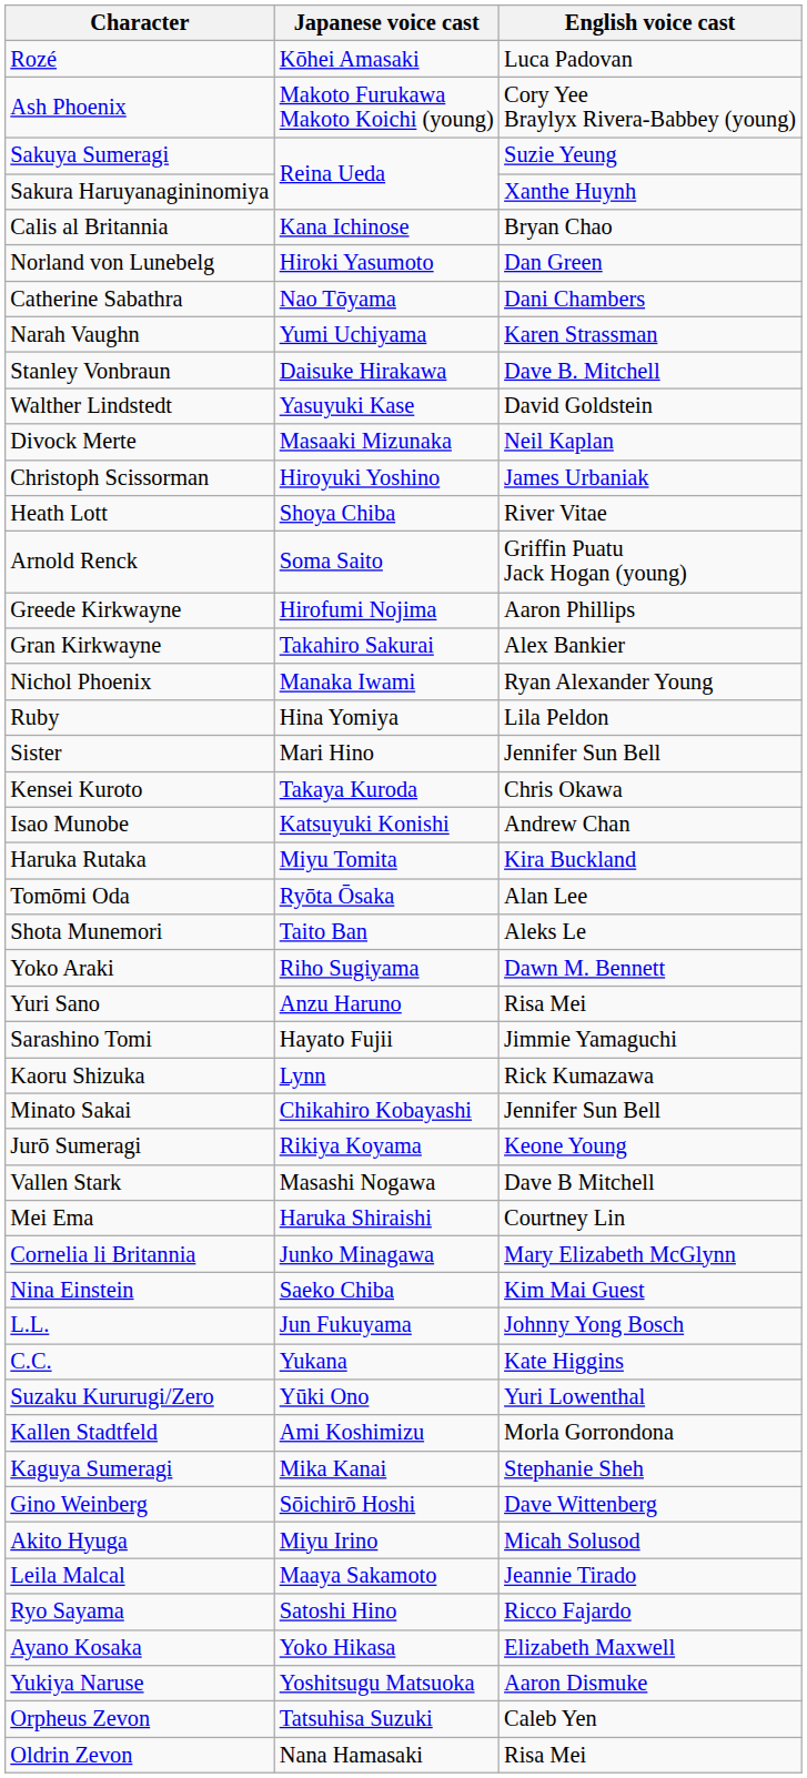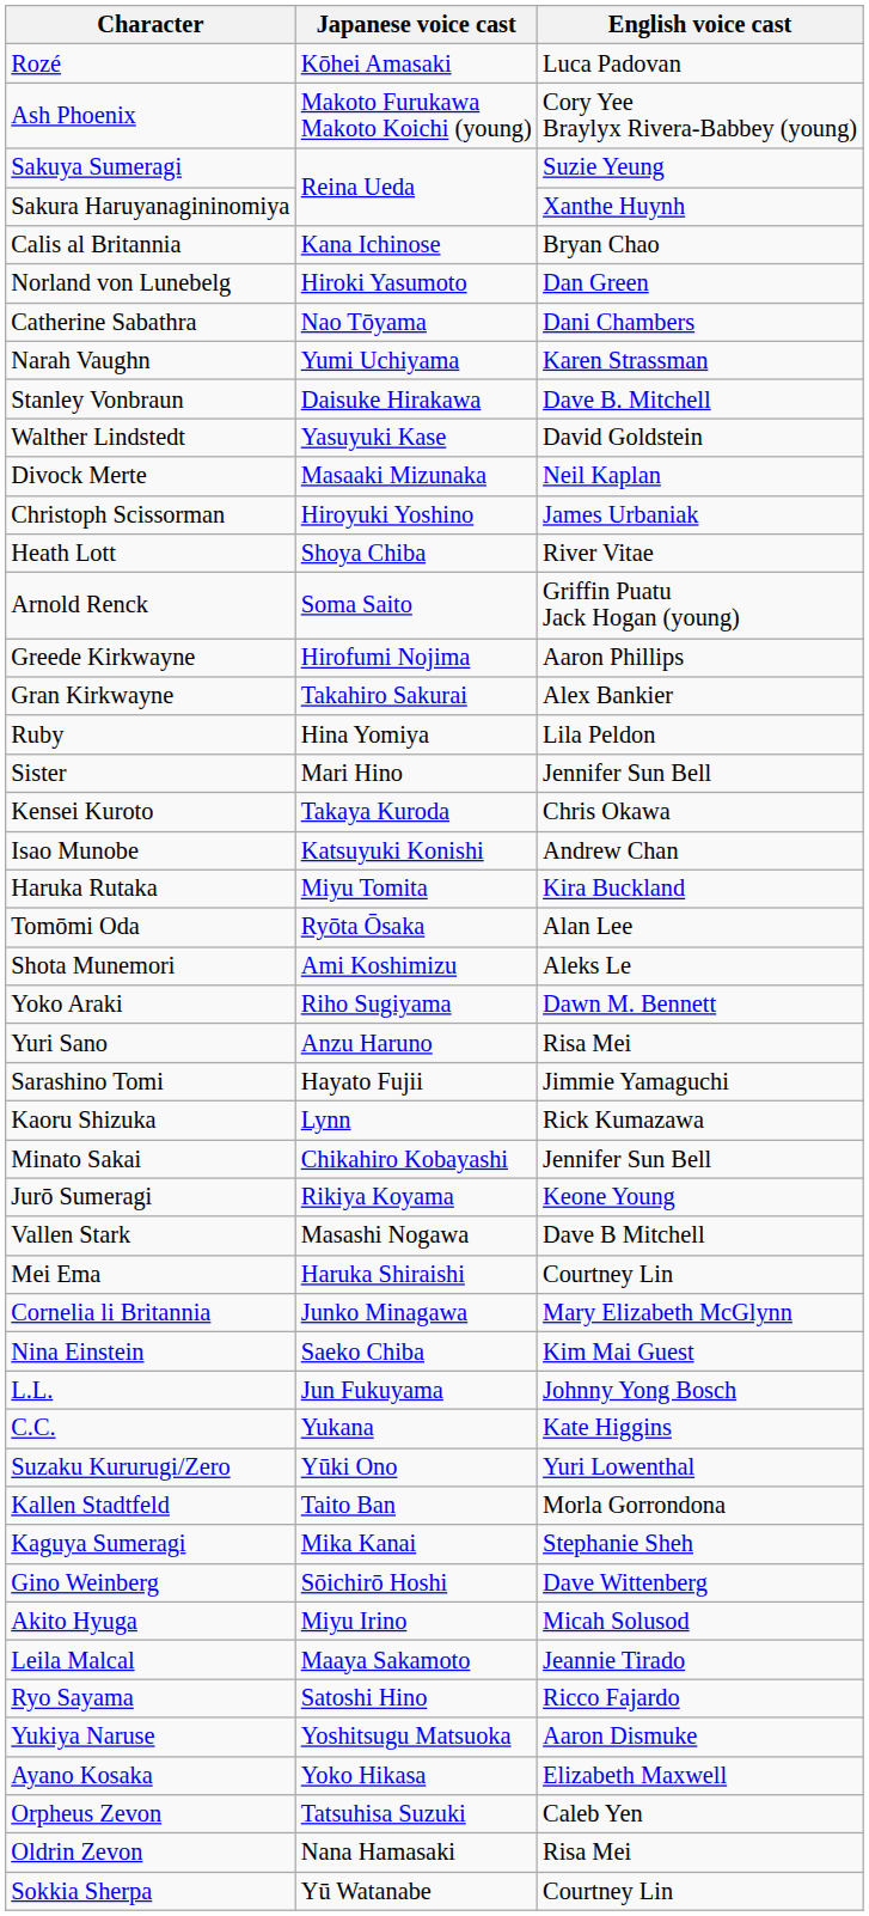 <table class="wikitable">
 <tr>
 <th>Character</th>
 <th>Japanese voice cast</th>
 <th>English voice cast</th>
 </tr>
 <tr>
 <td><a href='#'>Rozé</a></td>
 <td><a href='#'>Kōhei Amasaki</a></td>
 <td>Luca Padovan</td>
 </tr>
 <tr>
 <td><a href='#'>Ash Phoenix</a></td>
 <td><a href='#'>Makoto Furukawa</a><br><a href='#'>Makoto Koichi</a> (young)</td>
 <td>Cory Yee<br>Braylyx Rivera-Babbey (young)</td>
 </tr>
 <tr>
 <td><a href='#'>Sakuya Sumeragi</a></td>
 <td rowspan="2"><a href='#'>Reina Ueda</a></td>
 <td><a href='#'>Suzie Yeung</a></td>
 </tr>
 <tr>
 <td>Sakura Haruyanagininomiya</td>
 <td><a href='#'>Xanthe Huynh</a></td>
 </tr>
 <tr>
 <td>Calis al Britannia</td>
 <td><a href='#'>Kana Ichinose</a></td>
 <td>Bryan Chao</td>
 </tr>
 <tr>
 <td>Norland von Lunebelg</td>
 <td><a href='#'>Hiroki Yasumoto</a></td>
 <td><a href='#'>Dan Green</a></td>
 </tr>
 <tr>
 <td>Catherine Sabathra</td>
 <td><a href='#'>Nao Tōyama</a></td>
 <td><a href='#'>Dani Chambers</a></td>
 </tr>
 <tr>
 <td>Narah Vaughn</td>
 <td><a href='#'>Yumi Uchiyama</a></td>
 <td><a href='#'>Karen Strassman</a></td>
 </tr>
 <tr>
 <td>Stanley Vonbraun</td>
 <td><a href='#'>Daisuke Hirakawa</a></td>
 <td><a href='#'>Dave B. Mitchell</a></td>
 </tr>
 <tr>
 <td>Walther Lindstedt</td>
 <td><a href='#'>Yasuyuki Kase</a></td>
 <td>David Goldstein</td>
 </tr>
 <tr>
 <td>Divock Merte</td>
 <td><a href='#'>Masaaki Mizunaka</a></td>
 <td><a href='#'>Neil Kaplan</a></td>
 </tr>
 <tr>
 <td>Christoph Scissorman</td>
 <td><a href='#'>Hiroyuki Yoshino</a></td>
 <td><a href='#'>James Urbaniak</a></td>
 </tr>
 <tr>
 <td>Heath Lott</td>
 <td><a href='#'>Shoya Chiba</a></td>
 <td>River Vitae</td>
 </tr>
 <tr>
 <td>Arnold Renck</td>
 <td><a href='#'>Soma Saito</a></td>
 <td>Griffin Puatu<br>Jack Hogan (young)</td>
 </tr>
 <tr>
 <td>Greede Kirkwayne</td>
 <td><a href='#'>Hirofumi Nojima</a></td>
 <td>Aaron Phillips</td>
 </tr>
 <tr>
 <td>Gran Kirkwayne</td>
 <td><a href='#'>Takahiro Sakurai</a></td>
 <td>Alex Bankier</td>
 </tr>
 <tr>
-<td>Nichol Phoenix</td>
-<td><a href='#'>Manaka Iwami</a></td>
-<td>Ryan Alexander Young</td>
-</tr>
-<tr>
 <td>Ruby</td>
 <td>Hina Yomiya</td>
 <td>Lila Peldon</td>
 </tr>
 <tr>
 <td>Sister</td>
 <td>Mari Hino</td>
 <td>Jennifer Sun Bell</td>
 </tr>
 <tr>
 <td>Kensei Kuroto</td>
 <td><a href='#'>Takaya Kuroda</a></td>
 <td>Chris Okawa</td>
 </tr>
 <tr>
 <td>Isao Munobe</td>
 <td><a href='#'>Katsuyuki Konishi</a></td>
 <td>Andrew Chan</td>
 </tr>
 <tr>
 <td>Haruka Rutaka</td>
 <td><a href='#'>Miyu Tomita</a></td>
 <td><a href='#'>Kira Buckland</a></td>
 </tr>
 <tr>
 <td>Tomōmi Oda</td>
 <td><a href='#'>Ryōta Ōsaka</a></td>
 <td>Alan Lee</td>
 </tr>
 <tr>
 <td>Shota Munemori</td>
-<td><a href='#'>Taito Ban</a></td>
+<td><a href='#'>Ami Koshimizu</a></td>
 <td>Aleks Le</td>
 </tr>
 <tr>
 <td>Yoko Araki</td>
 <td><a href='#'>Riho Sugiyama</a></td>
 <td><a href='#'>Dawn M. Bennett</a></td>
 </tr>
 <tr>
 <td>Yuri Sano</td>
 <td><a href='#'>Anzu Haruno</a></td>
 <td>Risa Mei</td>
 </tr>
 <tr>
 <td>Sarashino Tomi</td>
 <td>Hayato Fujii</td>
 <td>Jimmie Yamaguchi</td>
 </tr>
 <tr>
 <td>Kaoru Shizuka</td>
 <td><a href='#'>Lynn</a></td>
 <td>Rick Kumazawa</td>
 </tr>
 <tr>
 <td>Minato Sakai</td>
 <td><a href='#'>Chikahiro Kobayashi</a></td>
 <td>Jennifer Sun Bell</td>
 </tr>
 <tr>
 <td>Jurō Sumeragi</td>
 <td><a href='#'>Rikiya Koyama</a></td>
 <td><a href='#'>Keone Young</a></td>
 </tr>
 <tr>
 <td>Vallen Stark</td>
 <td>Masashi Nogawa</td>
 <td>Dave B Mitchell</td>
 </tr>
 <tr>
 <td>Mei Ema</td>
 <td><a href='#'>Haruka Shiraishi</a></td>
 <td>Courtney Lin</td>
 </tr>
 <tr>
 <td><a href='#'>Cornelia li Britannia</a></td>
 <td><a href='#'>Junko Minagawa</a></td>
 <td><a href='#'>Mary Elizabeth McGlynn</a></td>
 </tr>
 <tr>
 <td><a href='#'>Nina Einstein</a></td>
 <td><a href='#'>Saeko Chiba</a></td>
 <td><a href='#'>Kim Mai Guest</a></td>
 </tr>
 <tr>
 <td><a href='#'>L.L.</a></td>
 <td><a href='#'>Jun Fukuyama</a></td>
 <td><a href='#'>Johnny Yong Bosch</a></td>
 </tr>
 <tr>
 <td><a href='#'>C.C.</a></td>
 <td><a href='#'>Yukana</a></td>
 <td><a href='#'>Kate Higgins</a></td>
 </tr>
 <tr>
 <td><a href='#'>Suzaku Kururugi/Zero</a></td>
 <td><a href='#'>Yūki Ono</a></td>
 <td><a href='#'>Yuri Lowenthal</a></td>
 </tr>
 <tr>
 <td><a href='#'>Kallen Stadtfeld</a></td>
-<td><a href='#'>Ami Koshimizu</a></td>
+<td><a href='#'>Taito Ban</a></td>
 <td>Morla Gorrondona</td>
 </tr>
 <tr>
 <td><a href='#'>Kaguya Sumeragi</a></td>
 <td><a href='#'>Mika Kanai</a></td>
 <td><a href='#'>Stephanie Sheh</a></td>
 </tr>
 <tr>
 <td><a href='#'>Gino Weinberg</a></td>
 <td><a href='#'>Sōichirō Hoshi</a></td>
 <td><a href='#'>Dave Wittenberg</a></td>
 </tr>
 <tr>
 <td><a href='#'>Akito Hyuga</a></td>
 <td><a href='#'>Miyu Irino</a></td>
 <td><a href='#'>Micah Solusod</a></td>
 </tr>
 <tr>
 <td><a href='#'>Leila Malcal</a></td>
 <td><a href='#'>Maaya Sakamoto</a></td>
 <td><a href='#'>Jeannie Tirado</a></td>
 </tr>
 <tr>
 <td><a href='#'>Ryo Sayama</a></td>
 <td><a href='#'>Satoshi Hino</a></td>
 <td><a href='#'>Ricco Fajardo</a></td>
 </tr>
 <tr>
+<td><a href='#'>Yukiya Naruse</a></td>
+<td><a href='#'>Yoshitsugu Matsuoka</a></td>
+<td><a href='#'>Aaron Dismuke</a></td>
+</tr>
+<tr>
 <td><a href='#'>Ayano Kosaka</a></td>
 <td><a href='#'>Yoko Hikasa</a></td>
 <td><a href='#'>Elizabeth Maxwell</a></td>
-</tr>
-<tr>
-<td><a href='#'>Yukiya Naruse</a></td>
-<td><a href='#'>Yoshitsugu Matsuoka</a></td>
-<td><a href='#'>Aaron Dismuke</a></td>
 </tr>
 <tr>
 <td><a href='#'>Orpheus Zevon</a></td>
 <td><a href='#'>Tatsuhisa Suzuki</a></td>
 <td>Caleb Yen</td>
 </tr>
 <tr>
 <td><a href='#'>Oldrin Zevon</a></td>
 <td>Nana Hamasaki</td>
 <td>Risa Mei</td>
 </tr>
+<tr>
+<td><a href='#'>Sokkia Sherpa</a></td>
+<td>Yū Watanabe</td>
+<td>Courtney Lin</td>
+</tr>
 </table>
